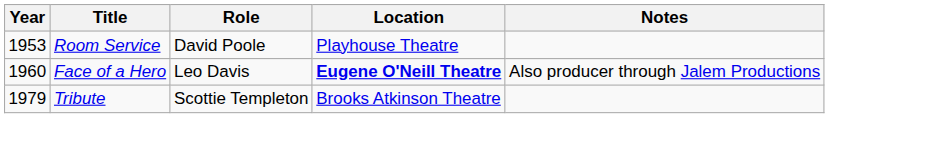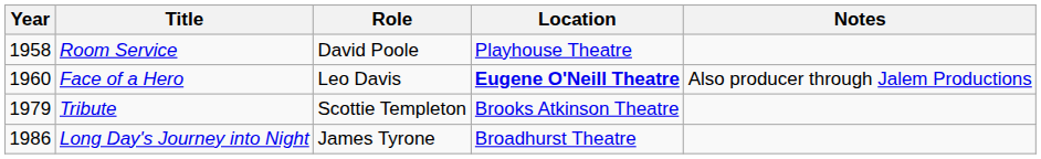 <table class="wikitable unsortable">
 <tr>
 <th>Year</th>
 <th>Title</th>
 <th>Role</th>
 <th>Location</th>
 <th>Notes</th>
 </tr>
 <tr>
-<td>1953</td>
+<td>1958</td>
 <td><em><a href='#'>Room Service</a></em></td>
 <td>David Poole</td>
 <td><a href='#'>Playhouse Theatre</a></td>
 <td></td>
 </tr>
 <tr>
 <td>1960</td>
 <td><em><a href='#'>Face of a Hero</a></em></td>
 <td>Leo Davis</td>
 <td><strong><a href='#'>Eugene O'Neill Theatre</a></strong></td>
 <td>Also producer through <a href='#'>Jalem Productions</a></td>
 </tr>
 <tr>
 <td>1979</td>
 <td><em><a href='#'>Tribute</a></em></td>
 <td>Scottie Templeton</td>
 <td><a href='#'>Brooks Atkinson Theatre</a></td>
 <td></td>
 </tr>
+<tr>
+<td>1986</td>
+<td><em><a href='#'>Long Day's Journey into Night</a></em></td>
+<td>James Tyrone</td>
+<td><a href='#'>Broadhurst Theatre</a></td>
+<td></td>
+</tr>
 </table>
